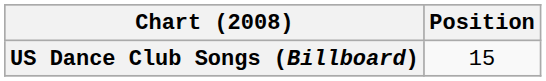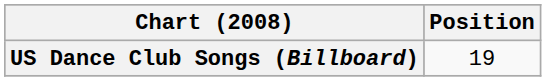 <table class="wikitable plainrowheaders">
 <tr>
 <th>Chart (2008)</th>
 <th>Position</th>
 </tr>
 <tr>
 <th scope="row">US Dance Club Songs (<em>Billboard</em>)</th>
-<td align="center">15</td>
+<td align="center">19</td>
 </tr>
 </table>
